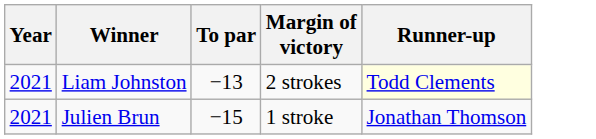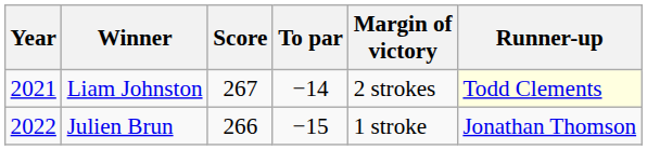 <table class=wikitable style="font-size:95%">
 <tr>
 <th>Year</th>
 <th>Winner</th>
+<th>Score</th>
 <th>To par</th>
 <th>Margin of<br>victory</th>
 <th>Runner-up</th>
 </tr>
 <tr>
 <td><a href='#'>2021</a></td>
 <td> <a href='#'>Liam Johnston</a></td>
-<td align=center>−13</td>
+<td align=center>267</td>
+<td align=center>−14</td>
 <td>2 strokes</td>
 <td style="background: lightyellow;"> <a href='#'>Todd Clements</a></td>
 </tr>
 <tr>
-<td><a href='#'>2021</a></td>
+<td><a href='#'>2022</a></td>
 <td> <a href='#'>Julien Brun</a></td>
+<td align=center>266</td>
 <td align=center>−15</td>
 <td>1 stroke</td>
 <td> <a href='#'>Jonathan Thomson</a></td>
 </tr>
 </table>
